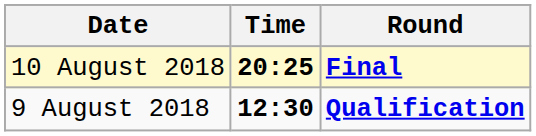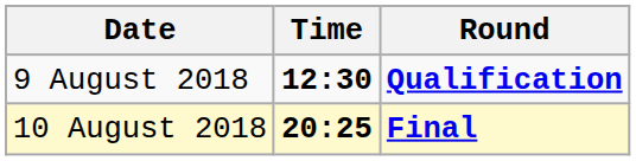 <table class="wikitable">
 <tr>
 <th>Date</th>
 <th>Time</th>
 <th>Round</th>
 </tr>
+<tr>
+<td>9 August 2018</td>
+<td><strong>12:30</strong></td>
+<td><strong><a href='#'>Qualification</a></strong></td>
+</tr>
 <tr style=background:lemonchiffon>
 <td>10 August 2018</td>
 <td><strong>20:25</strong></td>
 <td><strong><a href='#'>Final</a></strong></td>
 </tr>
-<tr>
-<td>9 August 2018</td>
-<td><strong>12:30</strong></td>
-<td><strong><a href='#'>Qualification</a></strong></td>
-</tr>
 </table>
